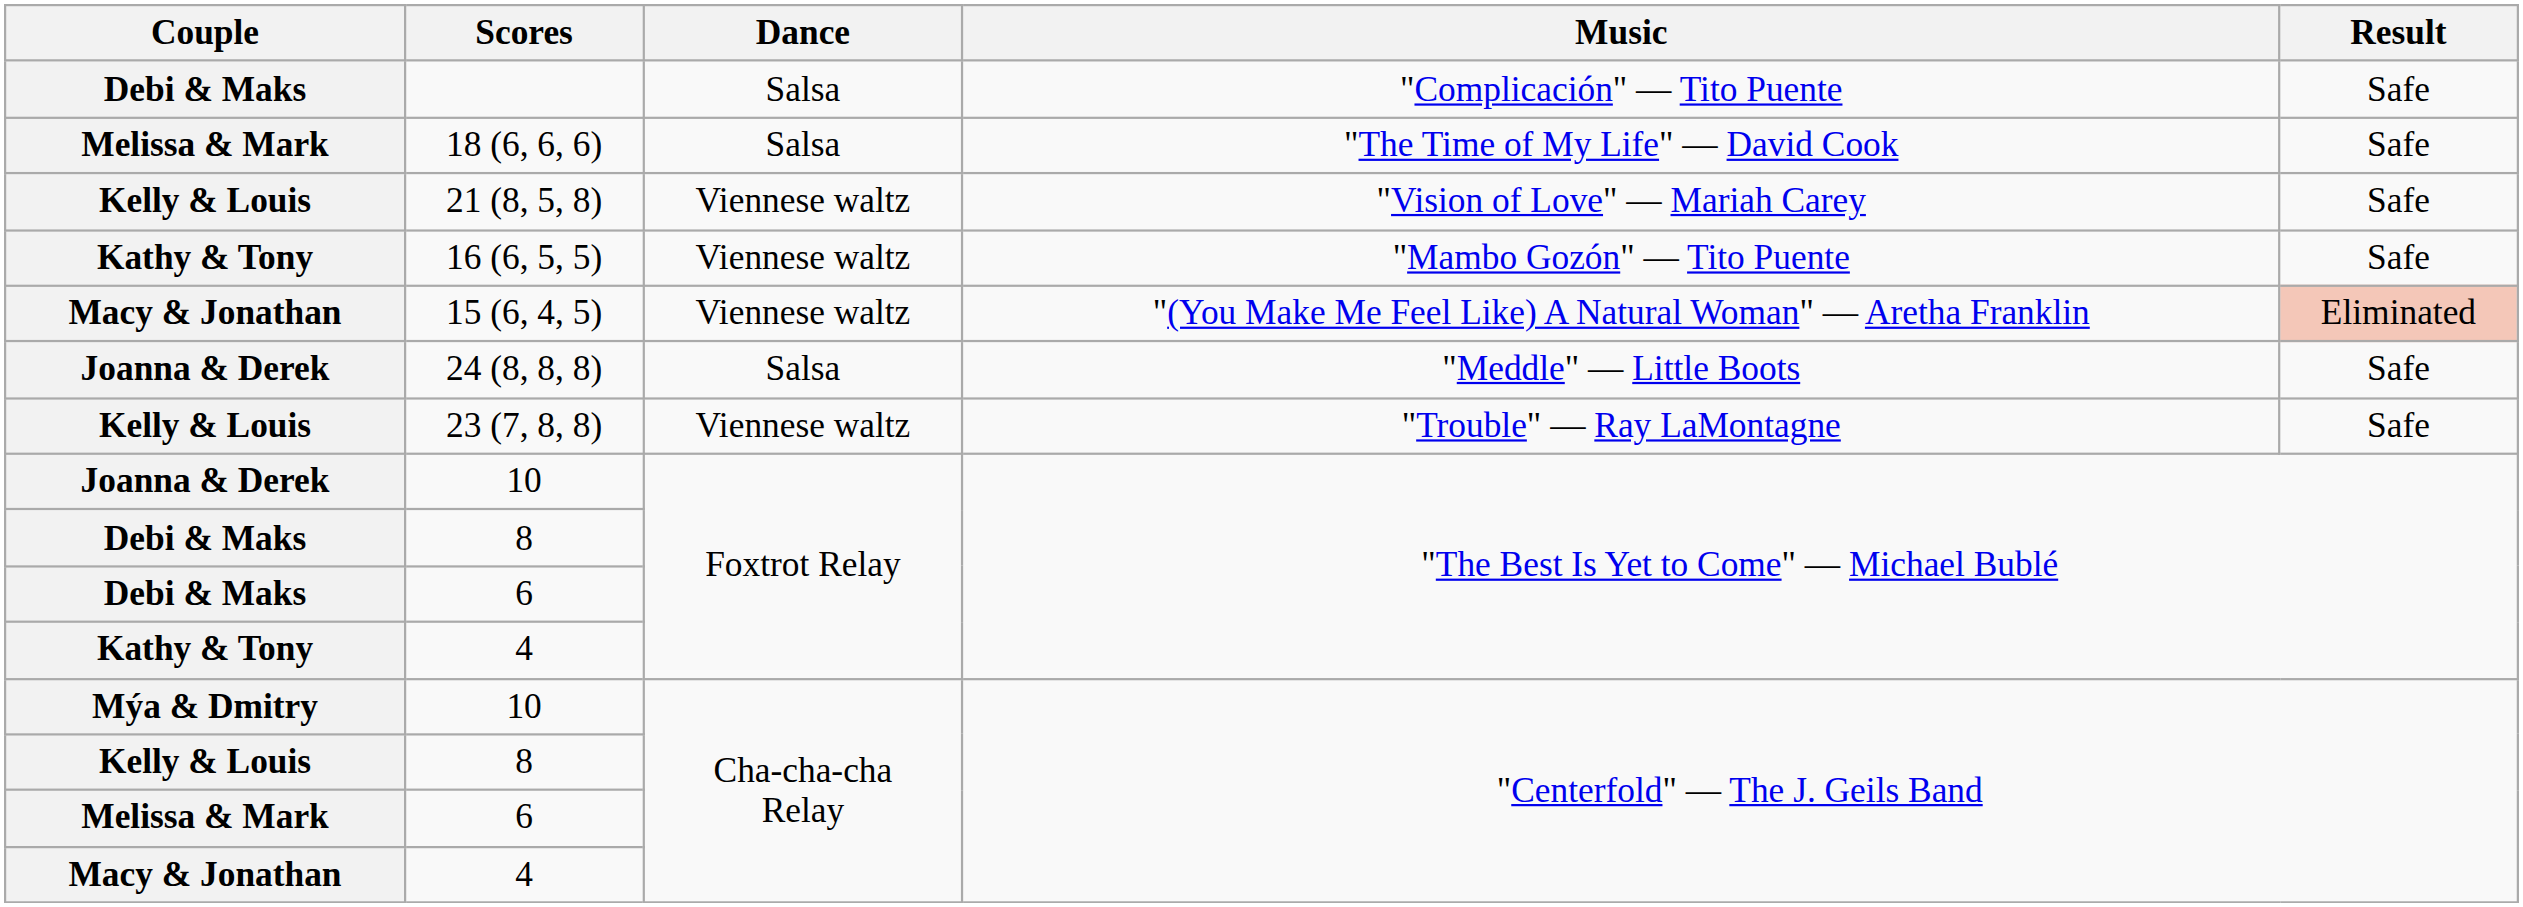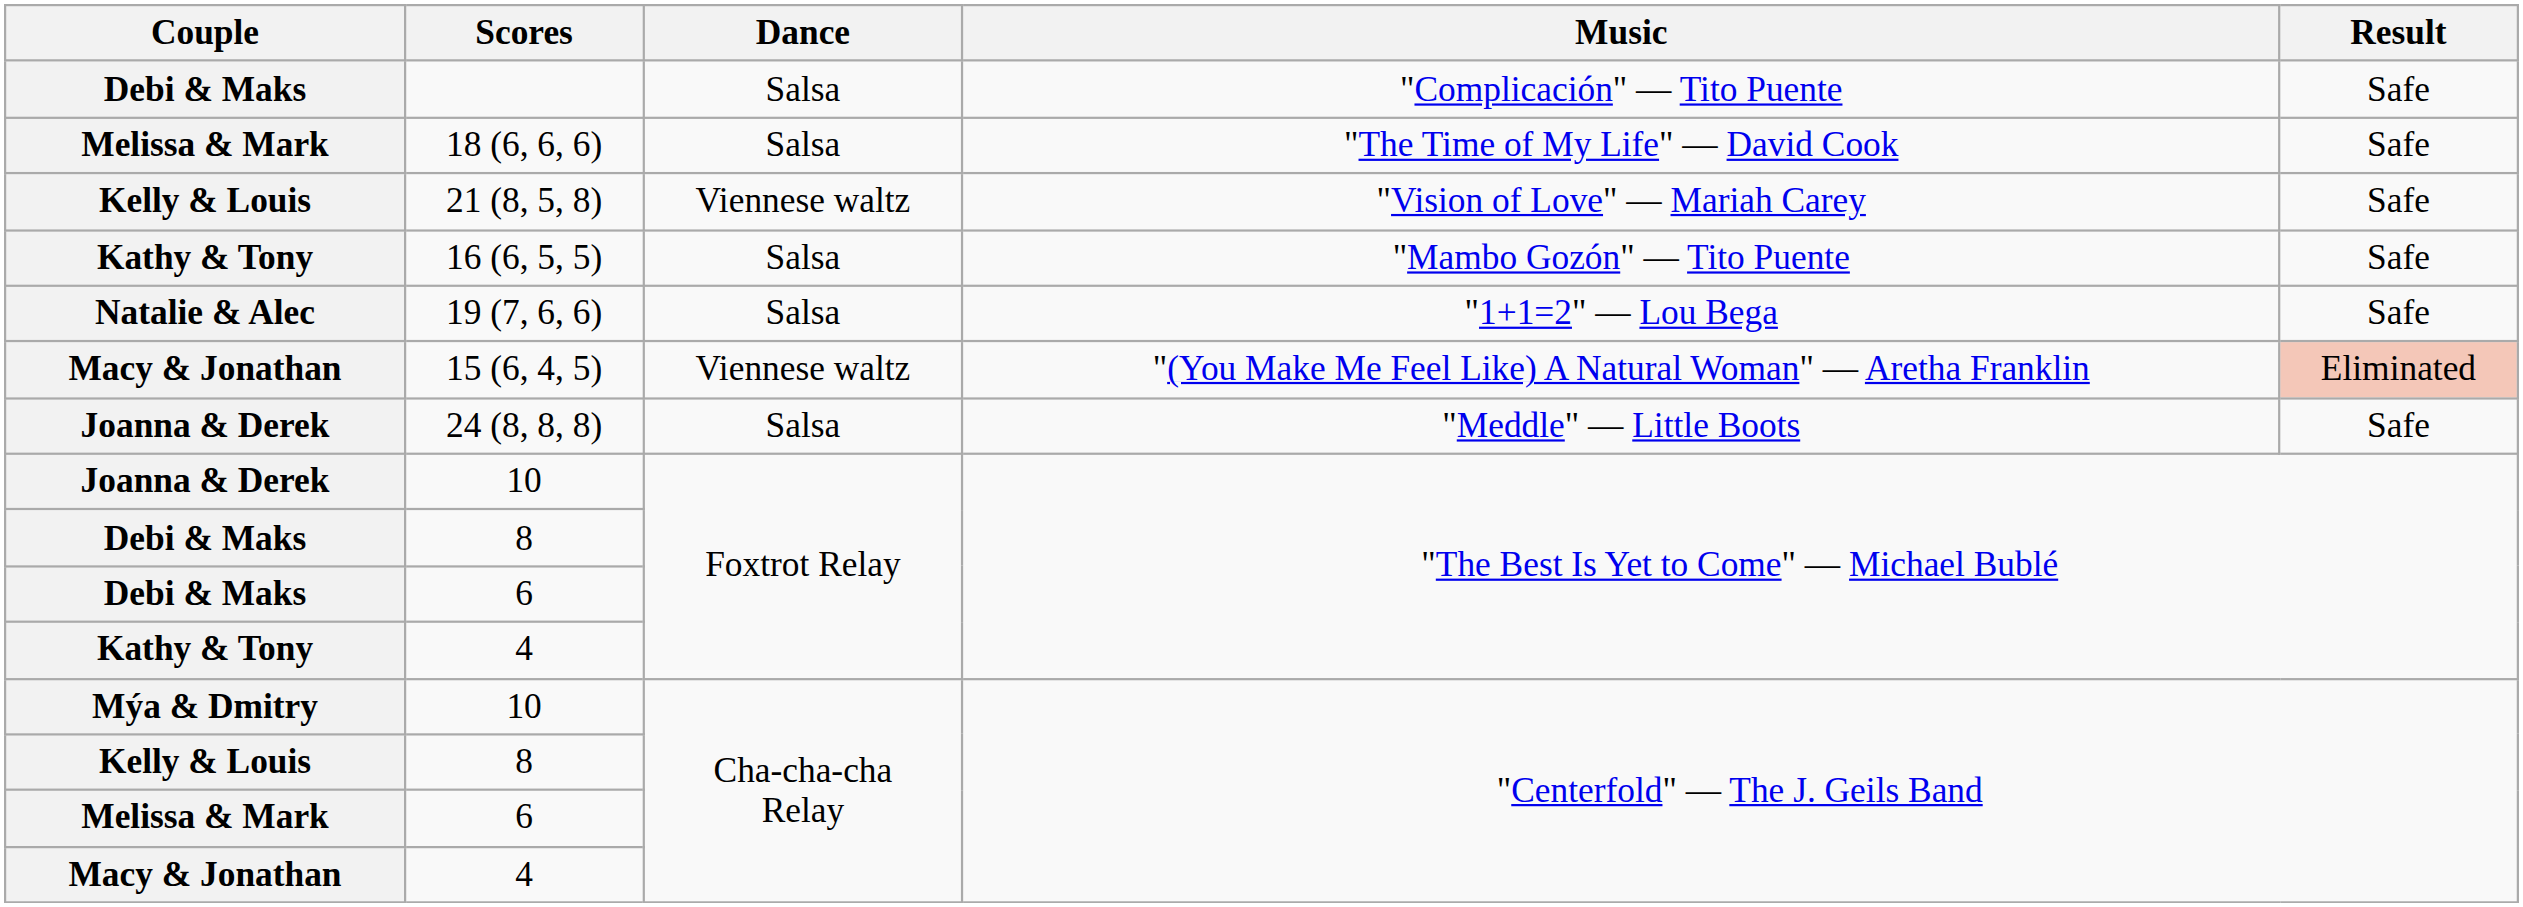 <table class="wikitable sortable" style="text-align:center; width:90%">
 <tr>
 <th scope="col">Couple</th>
 <th scope="col">Scores</th>
 <th scope="col" class="unsortable">Dance</th>
 <th scope="col" class="unsortable">Music</th>
 <th scope="col" class="unsortable">Result</th>
 </tr>
 <tr>
 <th scope="row">Debi & Maks</th>
 <td></td>
 <td>Salsa</td>
 <td>"<a href='#'>Complicación</a>" — <a href='#'>Tito Puente</a></td>
 <td>Safe</td>
 </tr>
 <tr>
 <th scope="row">Melissa & Mark</th>
 <td>18 (6, 6, 6)</td>
 <td>Salsa</td>
 <td>"<a href='#'>The Time of My Life</a>" — <a href='#'>David Cook</a></td>
 <td>Safe</td>
 </tr>
 <tr>
 <th scope="row">Kelly & Louis</th>
 <td>21 (8, 5, 8)</td>
 <td>Viennese waltz</td>
 <td>"<a href='#'>Vision of Love</a>" — <a href='#'>Mariah Carey</a></td>
 <td>Safe</td>
 </tr>
 <tr>
 <th scope="row">Kathy & Tony</th>
 <td>16 (6, 5, 5)</td>
-<td>Viennese waltz</td>
+<td>Salsa</td>
 <td>"<a href='#'>Mambo Gozón</a>" — <a href='#'>Tito Puente</a></td>
+<td>Safe</td>
+</tr>
+<tr>
+<th scope="row">Natalie & Alec</th>
+<td>19 (7, 6, 6)</td>
+<td>Salsa</td>
+<td>"<a href='#'>1+1=2</a>" — <a href='#'>Lou Bega</a></td>
 <td>Safe</td>
 </tr>
 <tr>
 <th scope="row">Macy & Jonathan</th>
 <td>15 (6, 4, 5)</td>
 <td>Viennese waltz</td>
 <td>"<a href='#'>(You Make Me Feel Like) A Natural Woman</a>" — <a href='#'>Aretha Franklin</a></td>
 <td bgcolor=f4c7b8>Eliminated</td>
 </tr>
 <tr>
 <th scope="row">Joanna & Derek</th>
 <td>24 (8, 8, 8)</td>
 <td>Salsa</td>
 <td>"<a href='#'>Meddle</a>" — <a href='#'>Little Boots</a></td>
-<td>Safe</td>
-</tr>
-<tr>
-<th scope="row">Kelly & Louis</th>
-<td>23 (7, 8, 8)</td>
-<td>Viennese waltz</td>
-<td>"<a href='#'>Trouble</a>" — <a href='#'>Ray LaMontagne</a></td>
 <td>Safe</td>
 </tr>
 <tr>
 <th scope="row">Joanna & Derek</th>
 <td>10</td>
 <td rowspan="4">Foxtrot Relay</td>
 <td colspan="2" rowspan="4">"<a href='#'>The Best Is Yet to Come</a>" — <a href='#'>Michael Bublé</a></td>
 </tr>
 <tr>
 <th scope="row">Debi & Maks</th>
 <td>8</td>
 </tr>
 <tr>
 <th scope="row">Debi & Maks</th>
 <td>6</td>
 </tr>
 <tr>
 <th scope="row">Kathy & Tony</th>
 <td>4</td>
 </tr>
 <tr>
 <th scope="row">Mýa & Dmitry</th>
 <td>10</td>
 <td rowspan="4">Cha-cha-cha<br>Relay</td>
 <td colspan="2" rowspan="4">"<a href='#'>Centerfold</a>" — <a href='#'>The J. Geils Band</a></td>
 </tr>
 <tr>
 <th scope="row">Kelly & Louis</th>
 <td>8</td>
 </tr>
 <tr>
 <th scope="row">Melissa & Mark</th>
 <td>6</td>
 </tr>
 <tr>
 <th scope="row">Macy & Jonathan</th>
 <td>4</td>
 </tr>
 </table>
